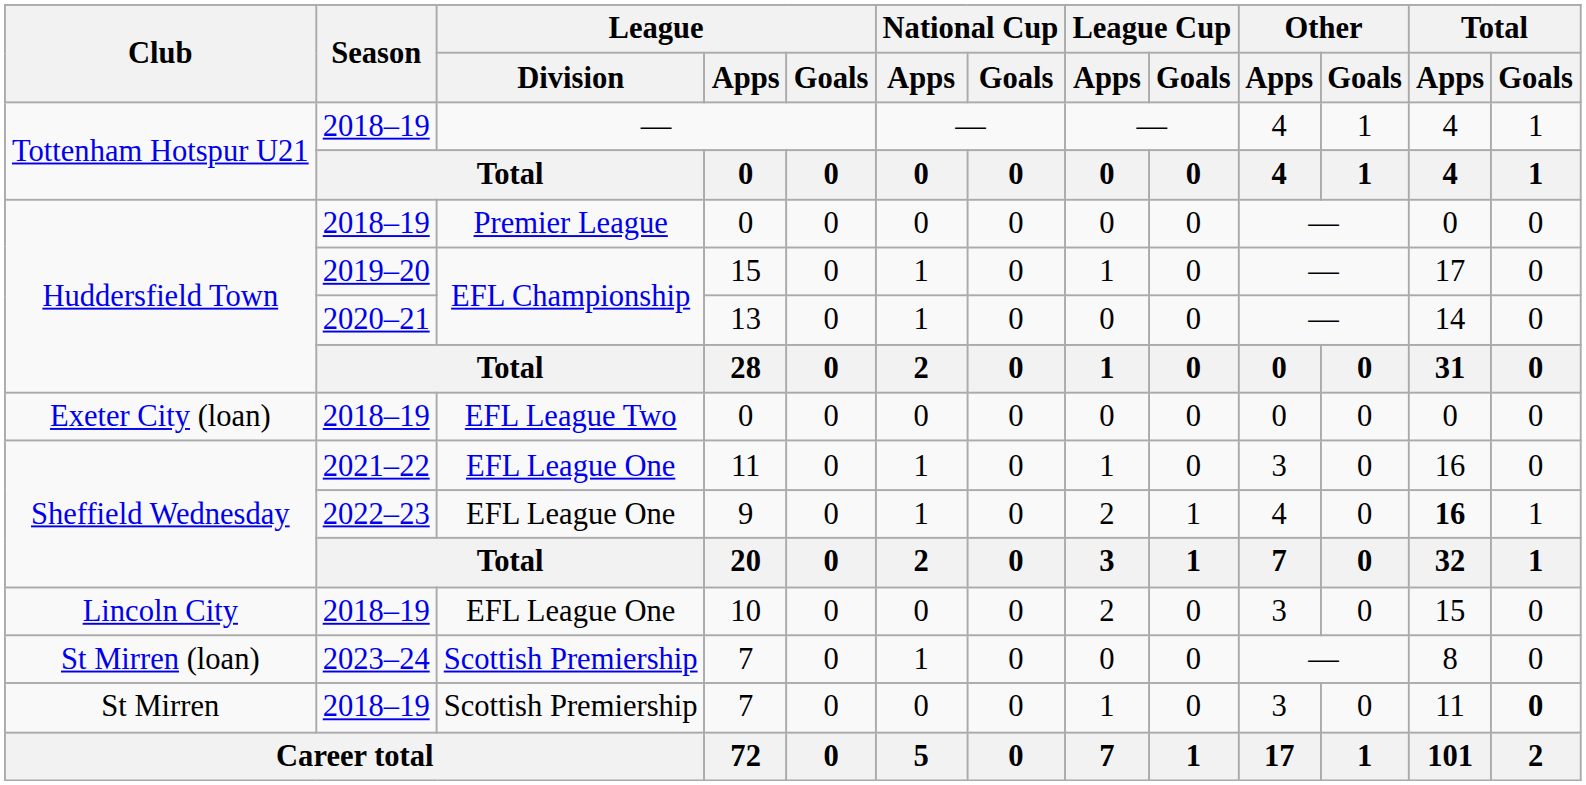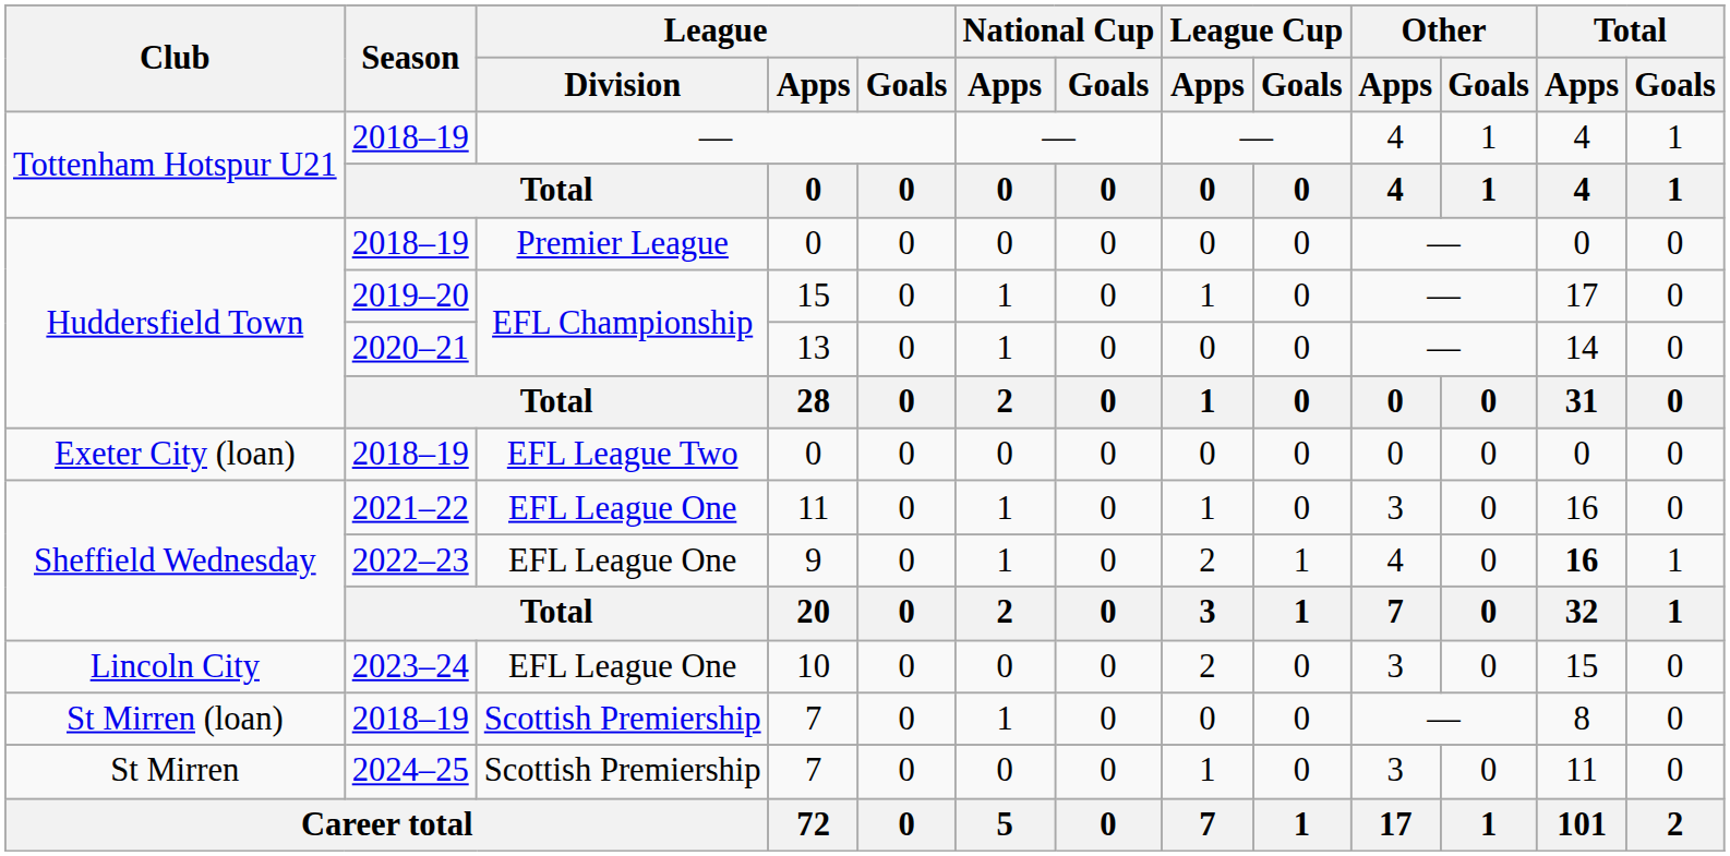 <table class="wikitable" style="text-align: center;">
 <tr>
 <th rowspan=2>Club</th>
 <th rowspan=2>Season</th>
 <th colspan=3>League</th>
 <th colspan=2>National Cup</th>
 <th colspan=2>League Cup</th>
 <th colspan=2>Other</th>
 <th colspan=2>Total</th>
 </tr>
 <tr>
 <th>Division</th>
 <th>Apps</th>
 <th>Goals</th>
 <th>Apps</th>
 <th>Goals</th>
 <th>Apps</th>
 <th>Goals</th>
 <th>Apps</th>
 <th>Goals</th>
 <th>Apps</th>
 <th>Goals</th>
 </tr>
 <tr>
 <td rowspan="2" align="center"><a href='#'>Tottenham Hotspur U21</a></td>
 <td><a href='#'>2018–19</a></td>
 <td colspan=3>—</td>
 <td colspan=2>—</td>
 <td colspan=2>—</td>
 <td>4</td>
 <td>1</td>
 <td>4</td>
 <td>1</td>
 </tr>
 <tr>
 <th colspan=2>Total</th>
 <th>0</th>
 <th>0</th>
 <th>0</th>
 <th>0</th>
 <th>0</th>
 <th>0</th>
 <th>4</th>
 <th>1</th>
 <th>4</th>
 <th>1</th>
 </tr>
 <tr>
 <td rowspan="4" align="center"><a href='#'>Huddersfield Town</a></td>
 <td><a href='#'>2018–19</a></td>
 <td><a href='#'>Premier League</a></td>
 <td>0</td>
 <td>0</td>
 <td>0</td>
 <td>0</td>
 <td>0</td>
 <td>0</td>
 <td colspan=2>—</td>
 <td>0</td>
 <td>0</td>
 </tr>
 <tr>
 <td><a href='#'>2019–20</a></td>
 <td rowspan=2><a href='#'>EFL Championship</a></td>
 <td>15</td>
 <td>0</td>
 <td>1</td>
 <td>0</td>
 <td>1</td>
 <td>0</td>
 <td colspan=2>—</td>
 <td>17</td>
 <td>0</td>
 </tr>
 <tr>
 <td><a href='#'>2020–21</a></td>
 <td>13</td>
 <td>0</td>
 <td>1</td>
 <td>0</td>
 <td>0</td>
 <td>0</td>
 <td colspan=2>—</td>
 <td>14</td>
 <td>0</td>
 </tr>
 <tr>
 <th colspan=2>Total</th>
 <th>28</th>
 <th>0</th>
 <th>2</th>
 <th>0</th>
 <th>1</th>
 <th>0</th>
 <th>0</th>
 <th>0</th>
 <th>31</th>
 <th>0</th>
 </tr>
 <tr>
 <td><a href='#'>Exeter City</a> (loan)</td>
 <td><a href='#'>2018–19</a></td>
 <td><a href='#'>EFL League Two</a></td>
 <td>0</td>
 <td>0</td>
 <td>0</td>
 <td>0</td>
 <td>0</td>
 <td>0</td>
 <td>0</td>
 <td>0</td>
 <td>0</td>
 <td>0</td>
 </tr>
 <tr>
 <td rowspan="3" align="center"><a href='#'>Sheffield Wednesday</a></td>
 <td><a href='#'>2021–22</a></td>
 <td><a href='#'>EFL League One</a></td>
 <td>11</td>
 <td>0</td>
 <td>1</td>
 <td>0</td>
 <td>1</td>
 <td>0</td>
 <td>3</td>
 <td>0</td>
 <td>16</td>
 <td>0</td>
 </tr>
 <tr>
 <td><a href='#'>2022–23</a></td>
 <td>EFL League One</td>
 <td>9</td>
 <td>0</td>
 <td>1</td>
 <td>0</td>
 <td>2</td>
 <td>1</td>
 <td>4</td>
 <td>0</td>
 <td><strong>16</strong></td>
 <td>1</td>
 </tr>
 <tr>
 <th colspan=2>Total</th>
 <th>20</th>
 <th>0</th>
 <th>2</th>
 <th>0</th>
 <th>3</th>
 <th>1</th>
 <th>7</th>
 <th>0</th>
 <th>32</th>
 <th>1</th>
 </tr>
 <tr>
 <td><a href='#'>Lincoln City</a></td>
-<td><a href='#'>2018–19</a></td>
+<td><a href='#'>2023–24</a></td>
 <td>EFL League One</td>
 <td>10</td>
 <td>0</td>
 <td>0</td>
 <td>0</td>
 <td>2</td>
 <td>0</td>
 <td>3</td>
 <td>0</td>
 <td>15</td>
 <td>0</td>
 </tr>
 <tr>
 <td><a href='#'>St Mirren</a> (loan)</td>
-<td><a href='#'>2023–24</a></td>
+<td><a href='#'>2018–19</a></td>
 <td><a href='#'>Scottish Premiership</a></td>
 <td>7</td>
 <td>0</td>
 <td>1</td>
 <td>0</td>
 <td>0</td>
 <td>0</td>
 <td colspan=2>—</td>
 <td>8</td>
 <td>0</td>
 </tr>
 <tr>
 <td>St Mirren</td>
-<td><a href='#'>2018–19</a></td>
+<td><a href='#'>2024–25</a></td>
 <td>Scottish Premiership</td>
 <td>7</td>
 <td>0</td>
 <td>0</td>
 <td>0</td>
 <td>1</td>
 <td>0</td>
 <td>3</td>
 <td>0</td>
 <td>11</td>
-<td><strong>0</strong></td>
+<td>0</td>
 </tr>
 <tr>
 <th colspan=3>Career total</th>
 <th>72</th>
 <th>0</th>
 <th>5</th>
 <th>0</th>
 <th>7</th>
 <th>1</th>
 <th>17</th>
 <th>1</th>
 <th>101</th>
 <th>2</th>
 </tr>
 </table>
